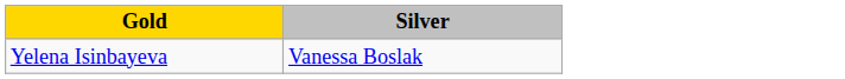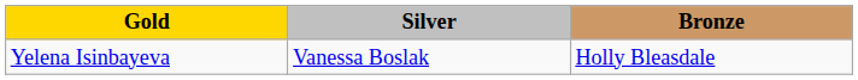 <table class="wikitable" style="text-align:left">
 <tr align="center">
 <td width=200 bgcolor=gold><strong>Gold</strong></td>
 <td width=200 bgcolor=silver><strong>Silver</strong></td>
+<td width=200 bgcolor=CC9966><strong>Bronze</strong></td>
 </tr>
 <tr>
 <td><a href='#'>Yelena Isinbayeva</a><br><em></em></td>
 <td><a href='#'>Vanessa Boslak</a><br><em></em></td>
+<td><a href='#'>Holly Bleasdale</a><br><em></em></td>
 </tr>
 </table>
